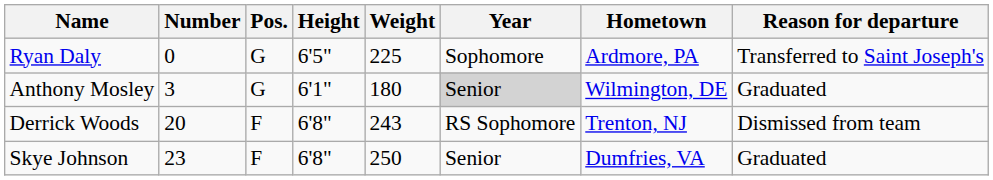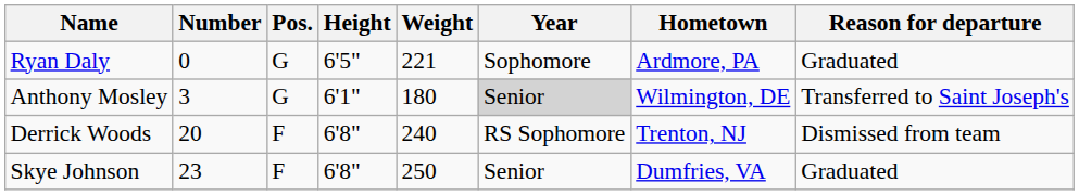 <table class="wikitable sortable" border="1">
 <tr>
 <th>Name</th>
 <th>Number</th>
 <th>Pos.</th>
 <th>Height</th>
 <th>Weight</th>
 <th>Year</th>
 <th>Hometown</th>
 <th class="unsortable">Reason for departure</th>
 </tr>
 <tr>
 <td><a href='#'>Ryan Daly</a></td>
 <td>0</td>
 <td>G</td>
 <td>6'5"</td>
-<td>225</td>
+<td>221</td>
 <td>Sophomore</td>
 <td><a href='#'>Ardmore, PA</a></td>
-<td>Transferred to <a href='#'>Saint Joseph's</a></td>
+<td>Graduated</td>
 </tr>
 <tr>
 <td>Anthony Mosley</td>
 <td>3</td>
 <td>G</td>
 <td>6'1"</td>
 <td>180</td>
 <td style="background: lightgrey;">Senior</td>
 <td><a href='#'>Wilmington, DE</a></td>
-<td>Graduated</td>
+<td>Transferred to <a href='#'>Saint Joseph's</a></td>
 </tr>
 <tr>
 <td>Derrick Woods</td>
 <td>20</td>
 <td>F</td>
 <td>6'8"</td>
-<td>243</td>
+<td>240</td>
 <td>RS Sophomore</td>
 <td><a href='#'>Trenton, NJ</a></td>
 <td>Dismissed from team</td>
 </tr>
 <tr>
 <td>Skye Johnson</td>
 <td>23</td>
 <td>F</td>
 <td>6'8"</td>
 <td>250</td>
 <td>Senior</td>
 <td><a href='#'>Dumfries, VA</a></td>
 <td>Graduated</td>
 </tr>
 </table>
